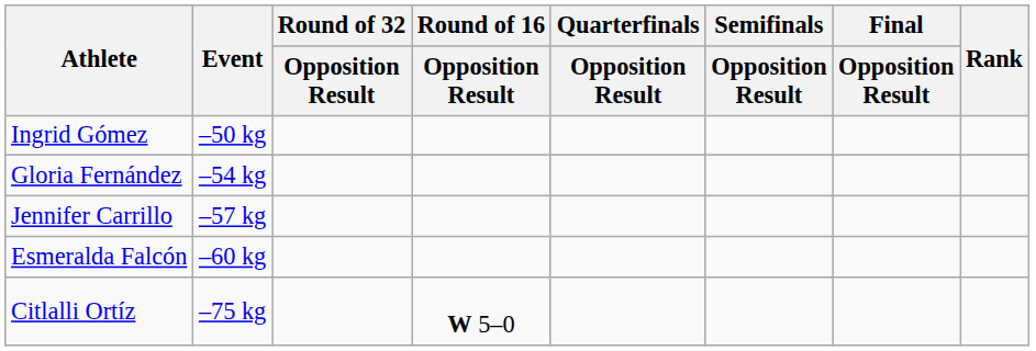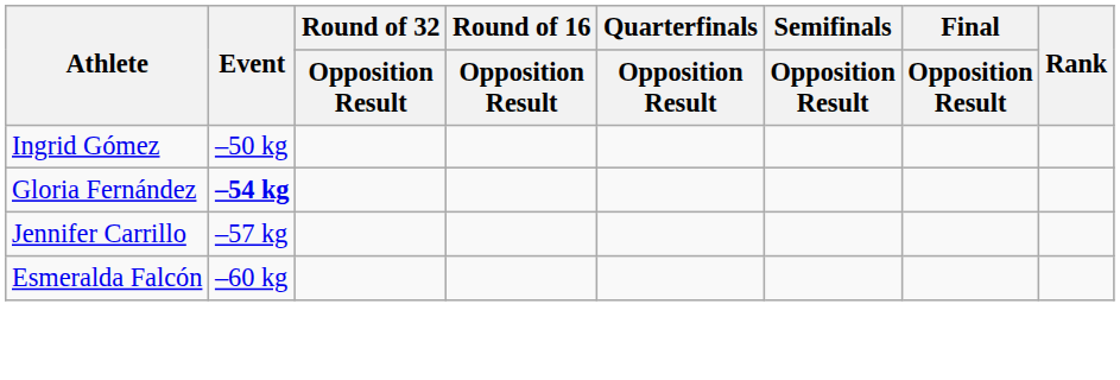 <table class=wikitable style=font-size:90%;text-align:center>
 <tr>
 <th rowspan=2>Athlete</th>
 <th rowspan=2>Event</th>
 <th>Round of 32</th>
 <th>Round of 16</th>
 <th>Quarterfinals</th>
 <th>Semifinals</th>
 <th>Final</th>
 <th rowspan="2">Rank</th>
 </tr>
 <tr>
 <th>Opposition<br>Result</th>
 <th>Opposition<br>Result</th>
 <th>Opposition<br>Result</th>
 <th>Opposition<br>Result</th>
 <th>Opposition<br>Result</th>
 </tr>
 <tr align=center>
 <td align=left><a href='#'>Ingrid Gómez</a></td>
 <td align=left><a href='#'>–50 kg</a></td>
 <td></td>
 <td></td>
 <td></td>
 <td></td>
 <td></td>
 <td></td>
 </tr>
 <tr>
 <td align=left><a href='#'>Gloria Fernández</a></td>
-<td align=left><a href='#'>–54 kg</a></td>
+<td align=left><strong><a href='#'>–54 kg</a></strong></td>
 <td></td>
 <td></td>
 <td></td>
 <td></td>
 <td></td>
 <td></td>
 </tr>
 <tr>
 <td align=left><a href='#'>Jennifer Carrillo</a></td>
 <td align=left><a href='#'>–57 kg</a></td>
 <td></td>
 <td></td>
 <td></td>
 <td></td>
 <td></td>
 <td></td>
 </tr>
 <tr>
 <td align=left><a href='#'>Esmeralda Falcón</a></td>
 <td align=left><a href='#'>–60 kg</a></td>
 <td></td>
 <td></td>
 <td></td>
 <td></td>
 <td></td>
 <td></td>
 </tr>
-<tr>
-<td align=left><a href='#'>Citlalli Ortíz</a></td>
-<td align=left><a href='#'>–75 kg</a></td>
-<td></td>
-<td><br><strong>W</strong> 5–0</td>
-<td></td>
-<td></td>
-<td></td>
-<td></td>
-</tr>
 </table>
